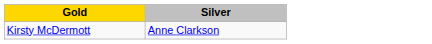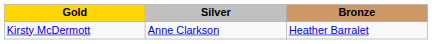 <table class="wikitable" style="text-align:left">
 <tr align="center">
 <td width=200 bgcolor=gold><strong>Gold</strong></td>
 <td width=200 bgcolor=silver><strong>Silver</strong></td>
+<td width=200 bgcolor=CC9966><strong>Bronze</strong></td>
 </tr>
 <tr>
 <td><a href='#'>Kirsty McDermott</a><br><em></em></td>
 <td><a href='#'>Anne Clarkson</a><br><em></em></td>
+<td><a href='#'>Heather Barralet</a><br><em></em></td>
 </tr>
 </table>
